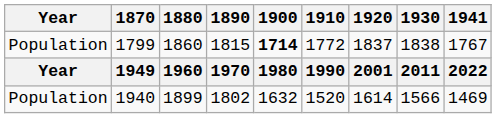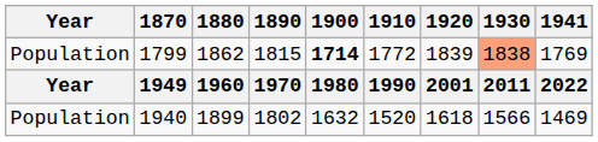 <table class="wikitable">
 <tr>
 <th>Year</th>
 <th>1870</th>
 <th>1880</th>
 <th>1890</th>
 <th>1900</th>
 <th>1910</th>
 <th>1920</th>
 <th>1930</th>
 <th>1941</th>
 </tr>
 <tr>
 <td>Population</td>
 <td>1799</td>
-<td>1860</td>
+<td>1862</td>
 <td>1815</td>
 <td><strong>1714</strong></td>
 <td>1772</td>
-<td>1837</td>
-<td>1838</td>
-<td>1767</td>
+<td>1839</td>
+<td style="background: lightsalmon;">1838</td>
+<td>1769</td>
 </tr>
 <tr>
 <th>Year</th>
 <th>1949</th>
 <th>1960</th>
 <th>1970</th>
 <th>1980</th>
 <th>1990</th>
 <th>2001</th>
 <th>2011</th>
 <th>2022</th>
 </tr>
 <tr>
 <td>Population</td>
 <td>1940</td>
 <td>1899</td>
 <td>1802</td>
 <td>1632</td>
 <td>1520</td>
-<td>1614</td>
+<td>1618</td>
 <td>1566</td>
 <td>1469</td>
 </tr>
 </table>
